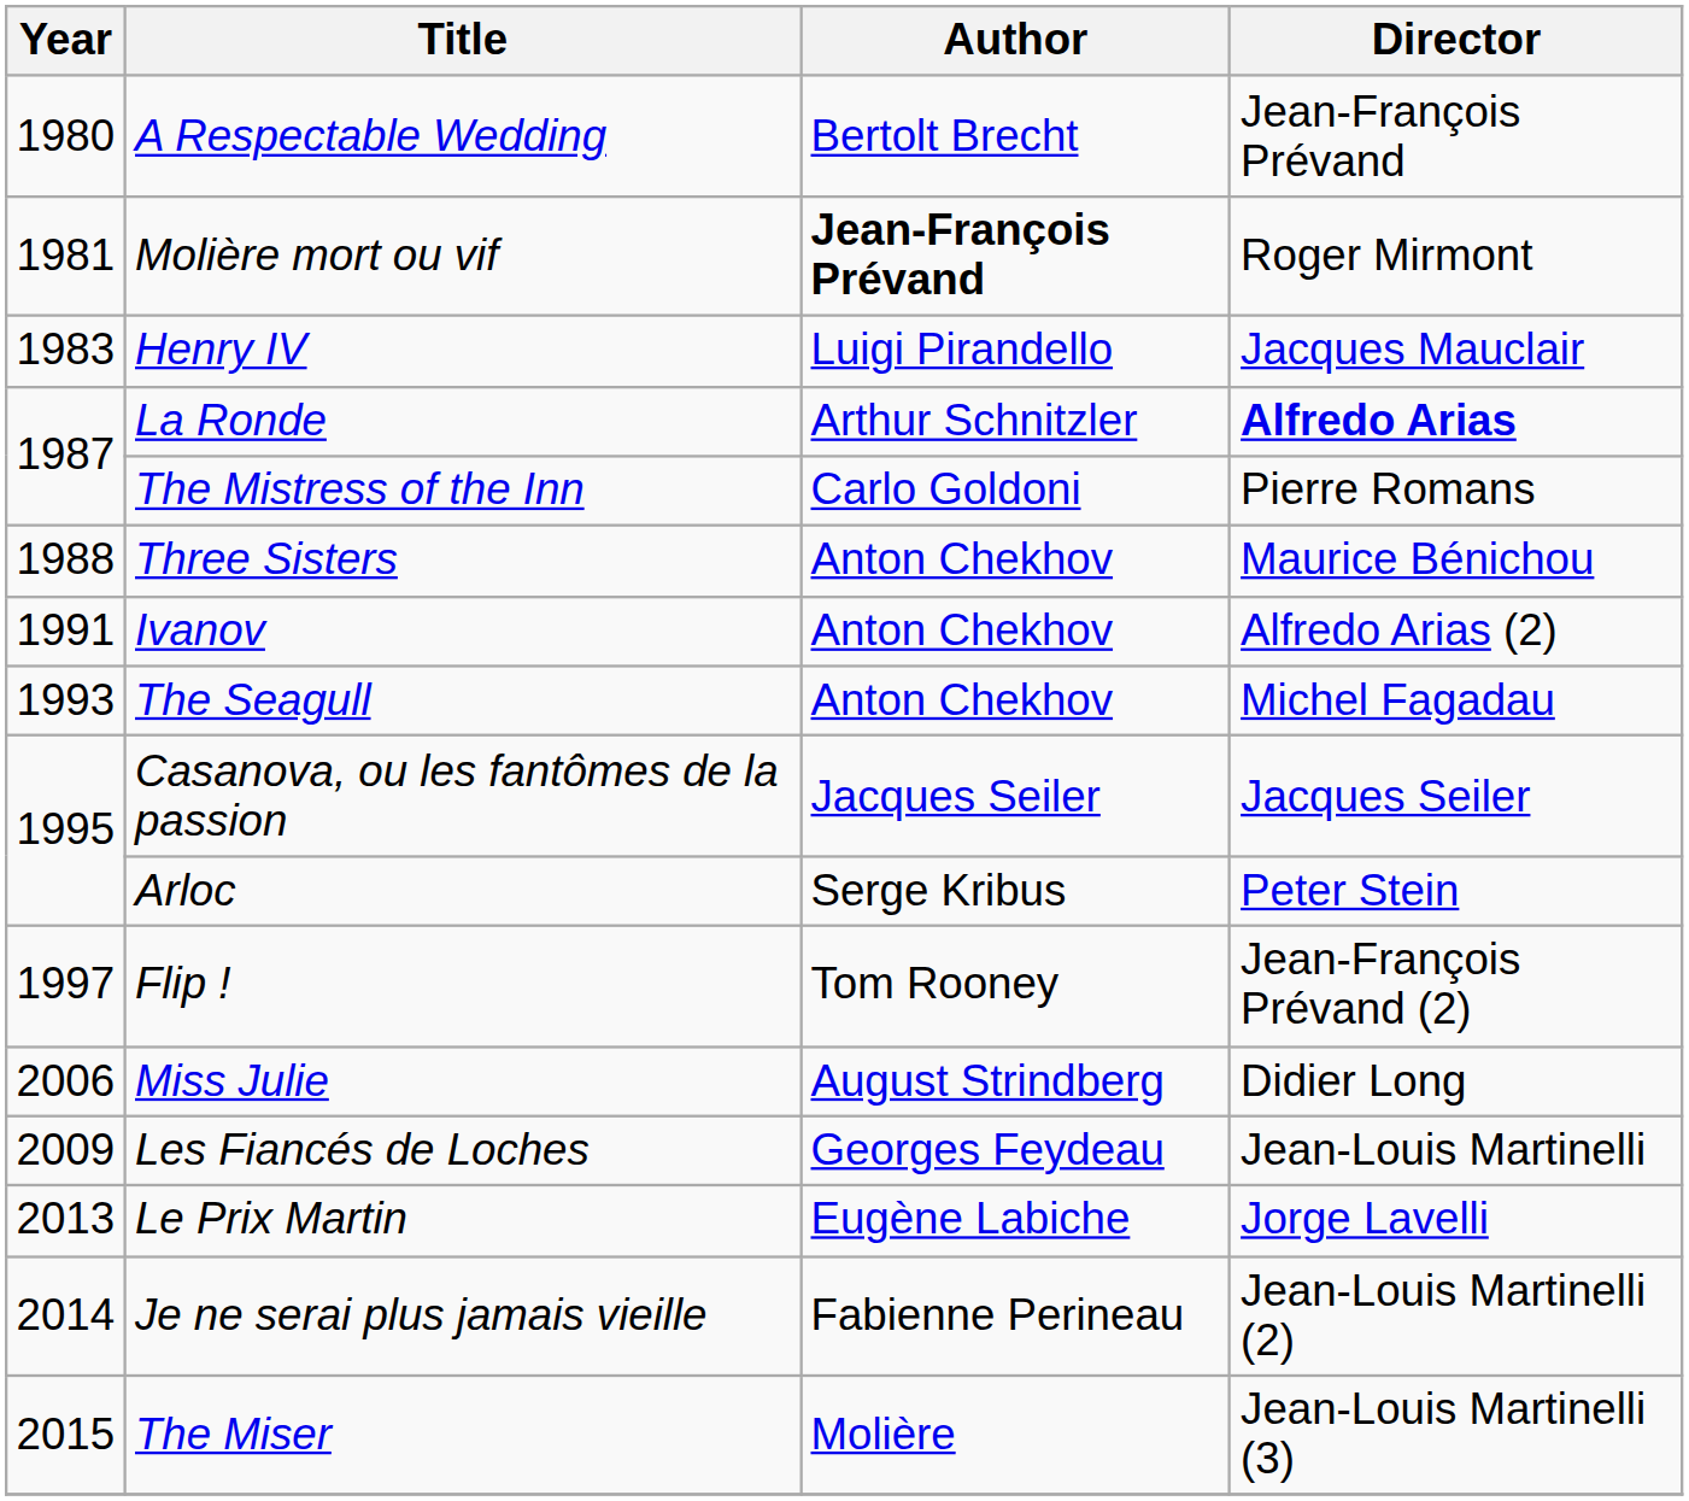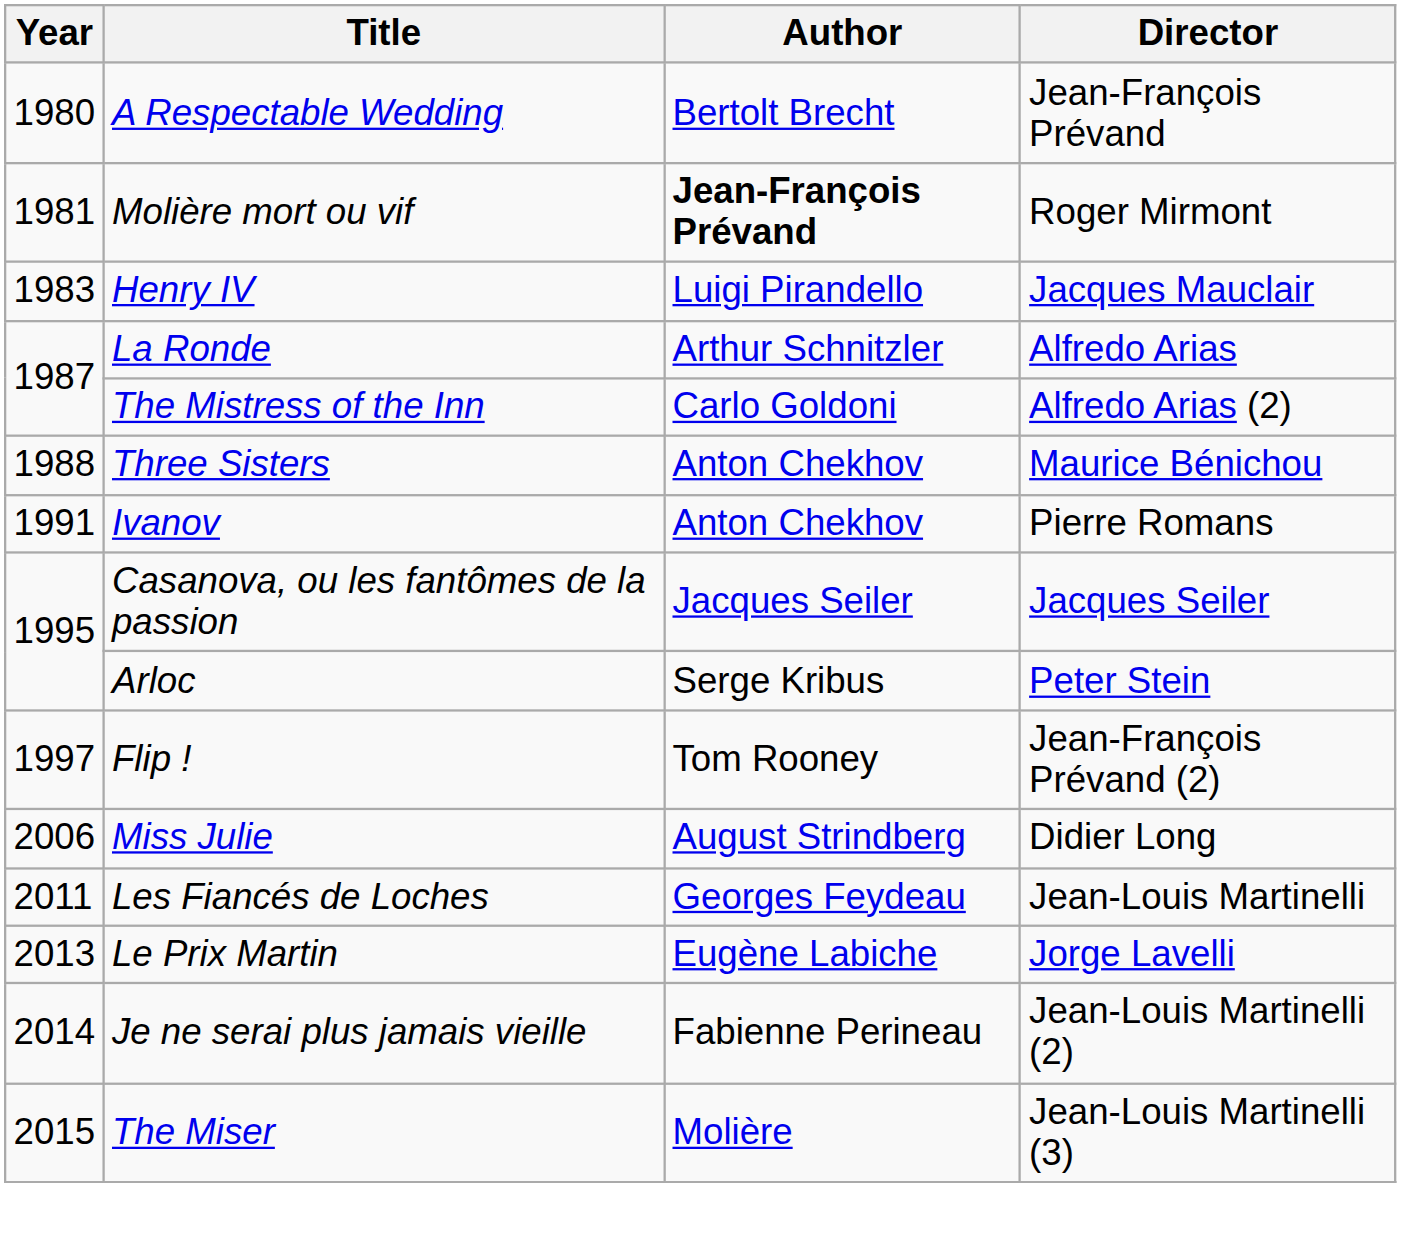 <table class="wikitable">
 <tr>
 <th>Year</th>
 <th>Title</th>
 <th>Author</th>
 <th>Director</th>
 </tr>
 <tr>
 <td>1980</td>
 <td><em><a href='#'>A Respectable Wedding</a></em></td>
 <td><a href='#'>Bertolt Brecht</a></td>
 <td>Jean-François Prévand</td>
 </tr>
 <tr>
 <td>1981</td>
 <td><em>Molière mort ou vif</em></td>
 <td><strong>Jean-François Prévand</strong></td>
 <td>Roger Mirmont</td>
 </tr>
 <tr>
 <td>1983</td>
 <td><em><a href='#'>Henry IV</a></em></td>
 <td><a href='#'>Luigi Pirandello</a></td>
 <td><a href='#'>Jacques Mauclair</a></td>
 </tr>
 <tr>
 <td rowspan=2>1987</td>
 <td><em><a href='#'>La Ronde</a></em></td>
 <td><a href='#'>Arthur Schnitzler</a></td>
-<td><strong><a href='#'>Alfredo Arias</a></strong></td>
+<td><a href='#'>Alfredo Arias</a></td>
 </tr>
 <tr>
 <td><em><a href='#'>The Mistress of the Inn</a></em></td>
 <td><a href='#'>Carlo Goldoni</a></td>
-<td>Pierre Romans</td>
+<td><a href='#'>Alfredo Arias</a> (2)</td>
 </tr>
 <tr>
 <td>1988</td>
 <td><em><a href='#'>Three Sisters</a></em></td>
 <td><a href='#'>Anton Chekhov</a></td>
 <td><a href='#'>Maurice Bénichou</a></td>
 </tr>
 <tr>
 <td>1991</td>
 <td><em><a href='#'>Ivanov</a></em></td>
 <td><a href='#'>Anton Chekhov</a></td>
-<td><a href='#'>Alfredo Arias</a> (2)</td>
-</tr>
-<tr>
-<td>1993</td>
-<td><em><a href='#'>The Seagull</a></em></td>
-<td><a href='#'>Anton Chekhov</a></td>
-<td><a href='#'>Michel Fagadau</a></td>
+<td>Pierre Romans</td>
 </tr>
 <tr>
 <td rowspan=2>1995</td>
 <td><em>Casanova, ou les fantômes de la passion</em></td>
 <td><a href='#'>Jacques Seiler</a></td>
 <td><a href='#'>Jacques Seiler</a></td>
 </tr>
 <tr>
 <td><em>Arloc</em></td>
 <td>Serge Kribus</td>
 <td><a href='#'>Peter Stein</a></td>
 </tr>
 <tr>
 <td>1997</td>
 <td><em>Flip !</em></td>
 <td>Tom Rooney</td>
 <td>Jean-François Prévand (2)</td>
 </tr>
 <tr>
 <td>2006</td>
 <td><em><a href='#'>Miss Julie</a></em></td>
 <td><a href='#'>August Strindberg</a></td>
 <td>Didier Long</td>
 </tr>
 <tr>
-<td>2009</td>
+<td>2011</td>
 <td><em>Les Fiancés de Loches</em></td>
 <td><a href='#'>Georges Feydeau</a></td>
 <td>Jean-Louis Martinelli</td>
 </tr>
 <tr>
 <td>2013</td>
 <td><em>Le Prix Martin</em></td>
 <td><a href='#'>Eugène Labiche</a></td>
 <td><a href='#'>Jorge Lavelli</a></td>
 </tr>
 <tr>
 <td>2014</td>
 <td><em>Je ne serai plus jamais vieille</em></td>
 <td>Fabienne Perineau</td>
 <td>Jean-Louis Martinelli (2)</td>
 </tr>
 <tr>
 <td>2015</td>
 <td><em><a href='#'>The Miser</a></em></td>
 <td><a href='#'>Molière</a></td>
 <td>Jean-Louis Martinelli (3)</td>
 </tr>
 <tr>
 </tr>
 </table>
